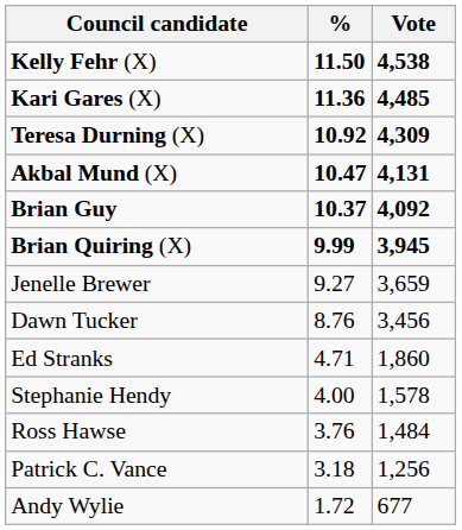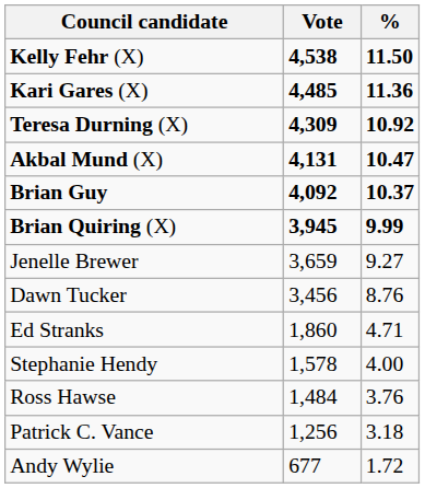 <table class="wikitable">
 <tr>
 <th width="200px">Council candidate</th>
+<th width="50px">Vote</th>
 <th width="30px">%</th>
-<th width="50px">Vote</th>
 </tr>
 <tr>
 <td><strong>Kelly Fehr</strong> (X) </td>
+<td><strong>4,538</strong></td>
 <td><strong>11.50</strong></td>
-<td><strong>4,538</strong></td>
 </tr>
 <tr>
 <td><strong>Kari Gares</strong> (X) </td>
+<td><strong>4,485</strong></td>
 <td><strong>11.36</strong></td>
-<td><strong>4,485</strong></td>
 </tr>
 <tr>
 <td><strong>Teresa Durning</strong> (X) </td>
+<td><strong>4,309</strong></td>
 <td><strong>10.92</strong></td>
-<td><strong>4,309</strong></td>
 </tr>
 <tr>
 <td><strong>Akbal Mund</strong> (X) </td>
+<td><strong>4,131</strong></td>
 <td><strong>10.47</strong></td>
-<td><strong>4,131</strong></td>
 </tr>
 <tr>
 <td><strong>Brian Guy</strong> </td>
+<td><strong>4,092</strong></td>
 <td><strong>10.37</strong></td>
-<td><strong>4,092</strong></td>
 </tr>
 <tr>
 <td><strong>Brian Quiring</strong> (X) </td>
+<td><strong>3,945</strong></td>
 <td><strong>9.99</strong></td>
-<td><strong>3,945</strong></td>
 </tr>
 <tr>
 <td>Jenelle Brewer</td>
+<td>3,659</td>
 <td>9.27</td>
-<td>3,659</td>
 </tr>
 <tr>
 <td>Dawn Tucker</td>
+<td>3,456</td>
 <td>8.76</td>
-<td>3,456</td>
 </tr>
 <tr>
 <td>Ed Stranks</td>
+<td>1,860</td>
 <td>4.71</td>
-<td>1,860</td>
 </tr>
 <tr>
 <td>Stephanie Hendy</td>
+<td>1,578</td>
 <td>4.00</td>
-<td>1,578</td>
 </tr>
 <tr>
 <td>Ross Hawse</td>
+<td>1,484</td>
 <td>3.76</td>
-<td>1,484</td>
 </tr>
 <tr>
 <td>Patrick C. Vance</td>
+<td>1,256</td>
 <td>3.18</td>
-<td>1,256</td>
 </tr>
 <tr>
 <td>Andy Wylie</td>
+<td>677</td>
 <td>1.72</td>
-<td>677</td>
 </tr>
 </table>
